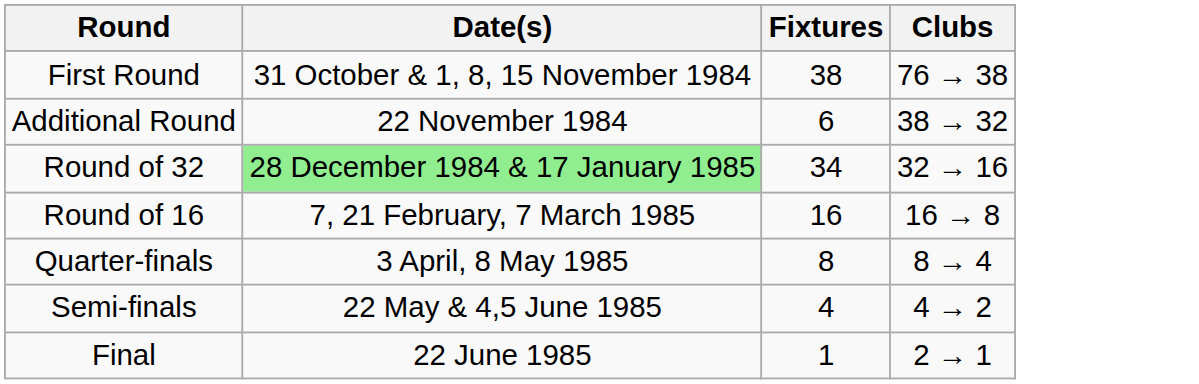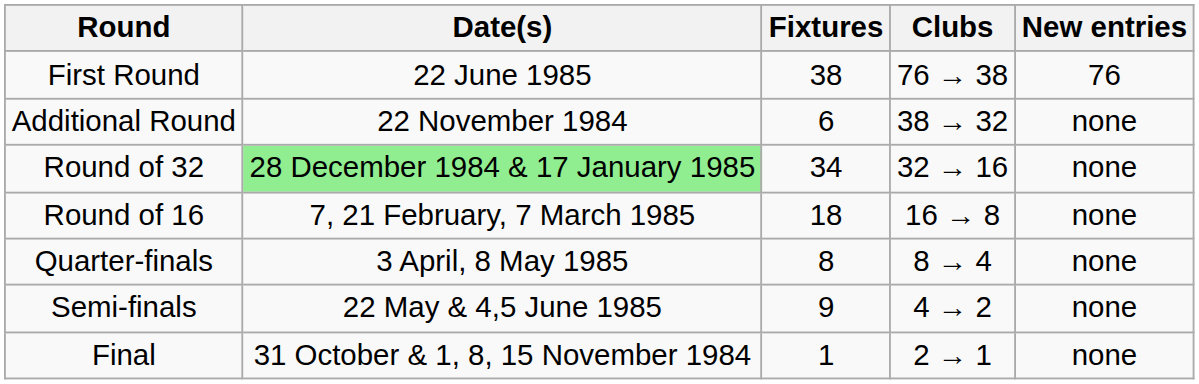 <table class="wikitable" style="text-align:center">
 <tr>
 <th>Round</th>
 <th>Date(s)</th>
 <th>Fixtures</th>
 <th>Clubs</th>
+<th>New entries</th>
 </tr>
 <tr>
 <td>First Round</td>
-<td>31 October & 1, 8, 15 November 1984</td>
+<td>22 June 1985</td>
 <td>38</td>
 <td>76 → 38</td>
+<td>76</td>
 </tr>
 <tr>
 <td>Additional Round</td>
 <td>22 November 1984</td>
 <td>6</td>
 <td>38 → 32</td>
+<td>none</td>
 </tr>
 <tr>
 <td>Round of 32</td>
 <td style="background: lightgreen;">28 December 1984 & 17 January 1985</td>
 <td>34</td>
 <td>32 → 16</td>
+<td>none</td>
 </tr>
 <tr>
 <td>Round of 16</td>
 <td>7, 21 February, 7 March 1985</td>
-<td>16</td>
+<td>18</td>
 <td>16 → 8</td>
+<td>none</td>
 </tr>
 <tr>
 <td>Quarter-finals</td>
 <td>3 April, 8 May 1985</td>
 <td>8</td>
 <td>8 → 4</td>
+<td>none</td>
 </tr>
 <tr>
 <td>Semi-finals</td>
 <td>22 May & 4,5 June 1985</td>
-<td>4</td>
+<td>9</td>
 <td>4 → 2</td>
+<td>none</td>
 </tr>
 <tr>
 <td>Final</td>
-<td>22 June 1985</td>
+<td>31 October & 1, 8, 15 November 1984</td>
 <td>1</td>
 <td>2 → 1</td>
+<td>none</td>
 </tr>
 </table>
